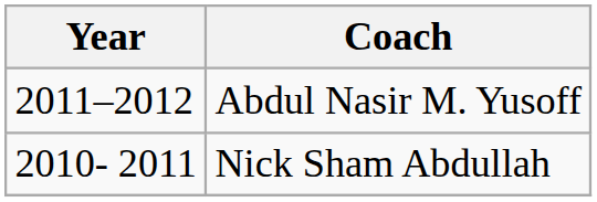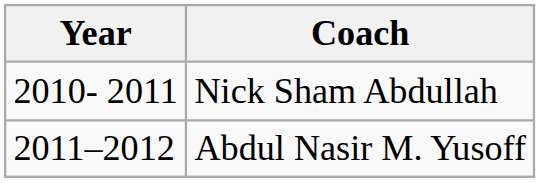 <table class="wikitable">
 <tr>
 <th>Year</th>
 <th>Coach</th>
 </tr>
 <tr>
+<td>2010- 2011</td>
+<td> Nick Sham Abdullah</td>
+</tr>
+<tr>
 <td>2011–2012</td>
 <td> Abdul Nasir M. Yusoff</td>
 </tr>
 <tr>
-<td>2010- 2011</td>
-<td> Nick Sham Abdullah</td>
-</tr>
-<tr>
 </tr>
 </table>
